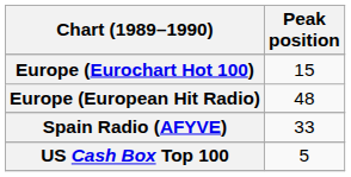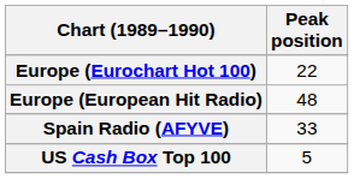 <table class="wikitable sortable plainrowheaders" style="text-align:center">
 <tr>
 <th>Chart (1989–1990)</th>
 <th>Peak<br>position</th>
 </tr>
 <tr>
 </tr>
 <tr>
 </tr>
 <tr>
 </tr>
 <tr>
 <th scope="row">Europe (<a href='#'>Eurochart Hot 100</a>)</th>
-<td>15</td>
+<td>22</td>
 </tr>
 <tr>
 <th scope="row">Europe (European Hit Radio)</th>
 <td>48</td>
 </tr>
 <tr>
 </tr>
 <tr>
 </tr>
 <tr>
 </tr>
 <tr>
 </tr>
 <tr>
 <th scope="row">Spain Radio (<a href='#'>AFYVE</a>)</th>
 <td>33</td>
 </tr>
 <tr>
 </tr>
 <tr>
 </tr>
 <tr>
 </tr>
 <tr>
 </tr>
 <tr>
 <th scope="row">US <em><a href='#'>Cash Box</a></em> Top 100</th>
 <td>5</td>
 </tr>
 <tr>
 </tr>
 </table>
